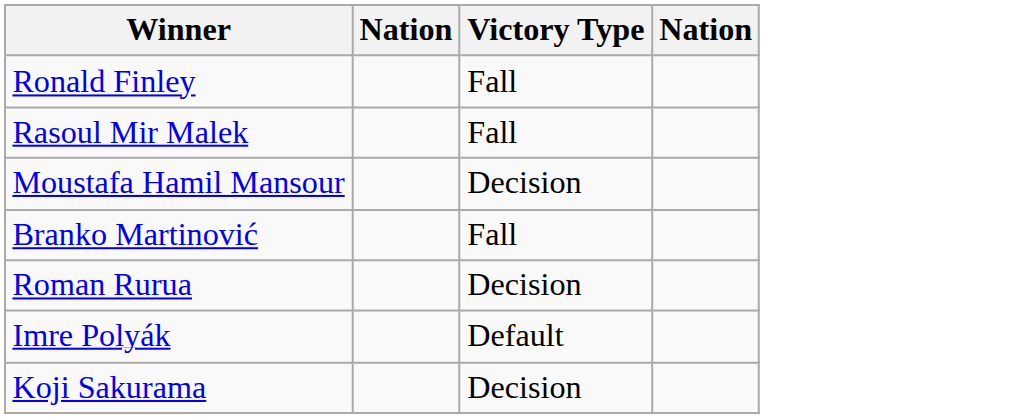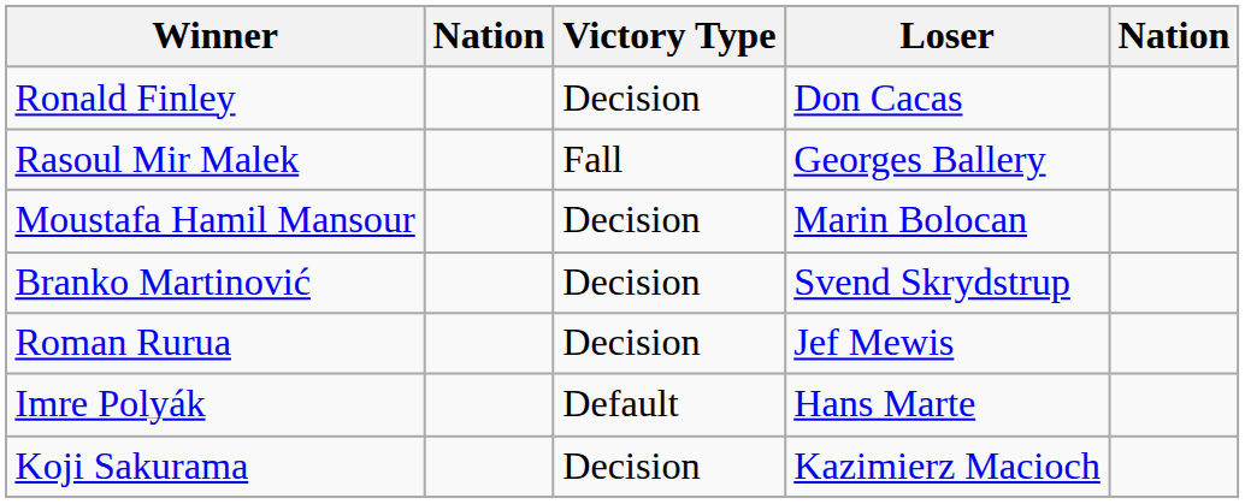 <table class="wikitable sortable" style="text-align:left;">
 <tr>
 <th>Winner</th>
 <th>Nation</th>
 <th>Victory Type</th>
+<th>Loser</th>
 <th>Nation</th>
 </tr>
 <tr>
 <td><a href='#'>Ronald Finley</a></td>
 <td></td>
-<td>Fall</td>
+<td>Decision</td>
+<td><a href='#'>Don Cacas</a></td>
 <td></td>
 </tr>
 <tr>
 <td><a href='#'>Rasoul Mir Malek</a></td>
 <td></td>
 <td>Fall</td>
+<td><a href='#'>Georges Ballery</a></td>
 <td></td>
 </tr>
 <tr>
 <td><a href='#'>Moustafa Hamil Mansour</a></td>
 <td></td>
 <td>Decision</td>
+<td><a href='#'>Marin Bolocan</a></td>
 <td></td>
 </tr>
 <tr>
 <td><a href='#'>Branko Martinović</a></td>
 <td></td>
-<td>Fall</td>
+<td>Decision</td>
+<td><a href='#'>Svend Skrydstrup</a></td>
 <td></td>
 </tr>
 <tr>
 <td><a href='#'>Roman Rurua</a></td>
 <td></td>
 <td>Decision</td>
+<td><a href='#'>Jef Mewis</a></td>
 <td></td>
 </tr>
 <tr>
 <td><a href='#'>Imre Polyák</a></td>
 <td></td>
 <td>Default</td>
+<td><a href='#'>Hans Marte</a></td>
 <td></td>
 </tr>
 <tr>
 <td><a href='#'>Koji Sakurama</a></td>
 <td></td>
 <td>Decision</td>
+<td><a href='#'>Kazimierz Macioch</a></td>
 <td></td>
 </tr>
 </table>
